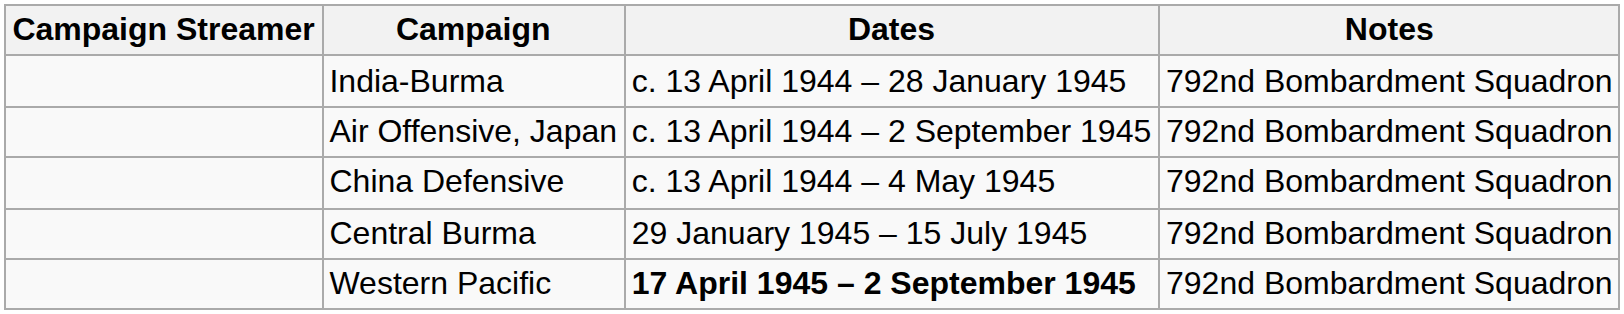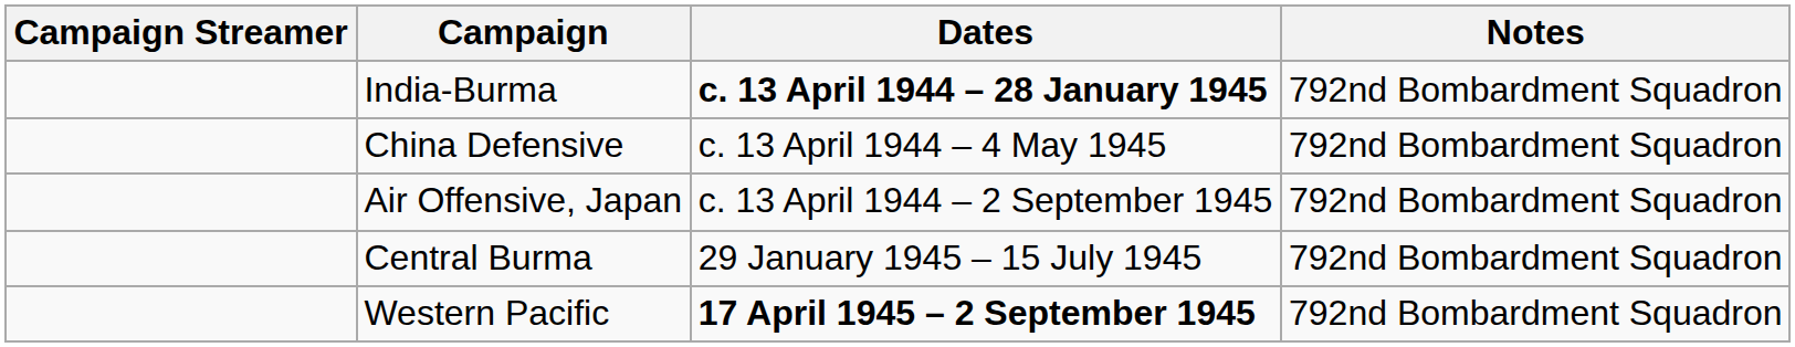 <table class="wikitable">
 <tr style="background:#efefef;">
 <th>Campaign Streamer</th>
 <th>Campaign</th>
 <th>Dates</th>
 <th>Notes</th>
 </tr>
 <tr>
 <td></td>
 <td>India-Burma</td>
-<td>c. 13 April 1944 – 28 January 1945</td>
+<td><strong>c. 13 April 1944 – 28 January 1945</strong></td>
+<td>792nd Bombardment Squadron</td>
+</tr>
+<tr>
+<td></td>
+<td>China Defensive</td>
+<td>c. 13 April 1944 – 4 May 1945</td>
 <td>792nd Bombardment Squadron</td>
 </tr>
 <tr>
 <td></td>
 <td>Air Offensive, Japan</td>
 <td>c. 13 April 1944 – 2 September 1945</td>
-<td>792nd Bombardment Squadron</td>
-</tr>
-<tr>
-<td></td>
-<td>China Defensive</td>
-<td>c. 13 April 1944 – 4 May 1945</td>
 <td>792nd Bombardment Squadron</td>
 </tr>
 <tr>
 <td></td>
 <td>Central Burma</td>
 <td>29 January 1945 – 15 July 1945</td>
 <td>792nd Bombardment Squadron</td>
 </tr>
 <tr>
 <td></td>
 <td>Western Pacific</td>
 <td><strong>17 April 1945 – 2 September 1945</strong></td>
 <td>792nd Bombardment Squadron</td>
 </tr>
 </table>
